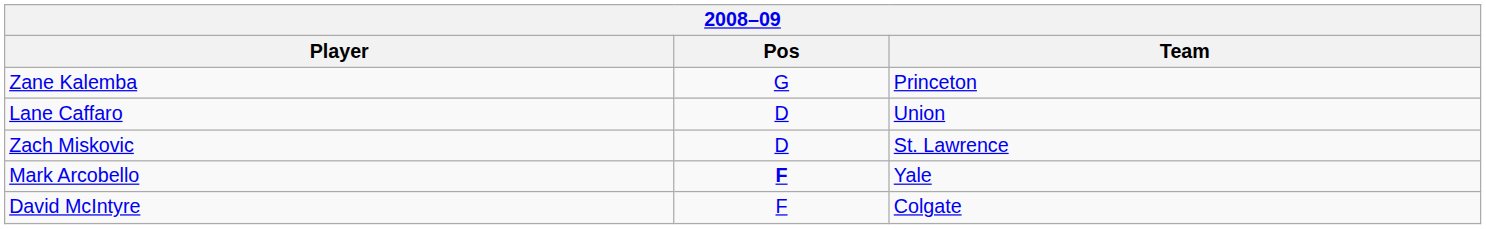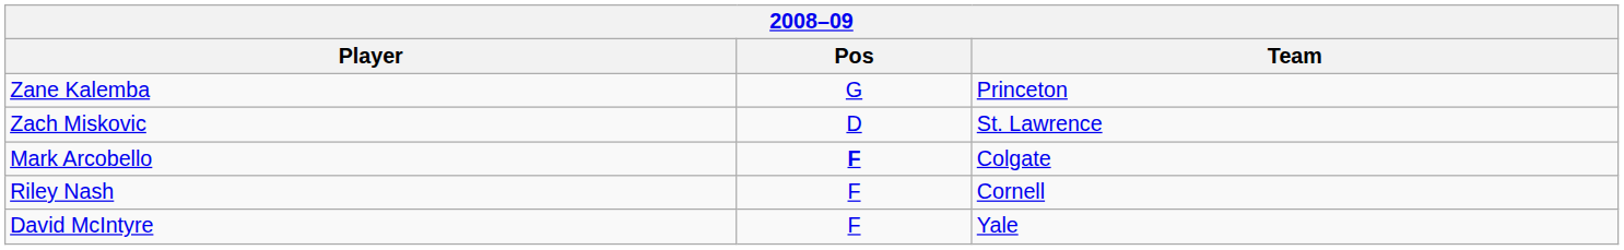 <table class="wikitable" width=95%>
 <tr>
 <th colspan=3><a href='#'>2008–09</a></th>
 </tr>
 <tr>
 <th>Player</th>
 <th>Pos</th>
 <th>Team</th>
 </tr>
 <tr>
 <td><a href='#'>Zane Kalemba</a></td>
 <td align=center><a href='#'>G</a></td>
 <td><a href='#'>Princeton</a></td>
 </tr>
 <tr>
-<td><a href='#'>Lane Caffaro</a></td>
-<td align=center><a href='#'>D</a></td>
-<td><a href='#'>Union</a></td>
-</tr>
-<tr>
 <td><a href='#'>Zach Miskovic</a></td>
 <td align=center><a href='#'>D</a></td>
 <td><a href='#'>St. Lawrence</a></td>
 </tr>
 <tr>
 <td><a href='#'>Mark Arcobello</a></td>
 <td align=center><strong><a href='#'>F</a></strong></td>
-<td><a href='#'>Yale</a></td>
+<td><a href='#'>Colgate</a></td>
+</tr>
+<tr>
+<td><a href='#'>Riley Nash</a></td>
+<td align=center><a href='#'>F</a></td>
+<td><a href='#'>Cornell</a></td>
 </tr>
 <tr>
 <td><a href='#'>David McIntyre</a></td>
 <td align=center><a href='#'>F</a></td>
-<td><a href='#'>Colgate</a></td>
+<td><a href='#'>Yale</a></td>
 </tr>
 </table>
